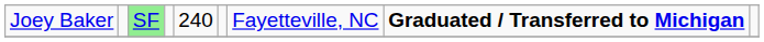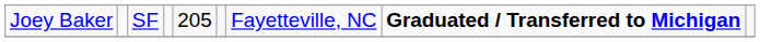 <table class="wikitable sortable" style="text-align: center">
 <tr align=center>
 </tr>
 <tr>
 <td><a href='#'>Joey Baker</a></td>
 <td></td>
-<td style="background: lightgreen;"><a href='#'>SF</a></td>
+<td><a href='#'>SF</a></td>
 <td></td>
-<td>240</td>
+<td>205</td>
 <td></td>
 <td><a href='#'>Fayetteville, NC</a></td>
 <td><strong>Graduated / Transferred to <a href='#'>Michigan</a></strong></td>
 <td></td>
 </tr>
 <tr>
 </tr>
 </table>
